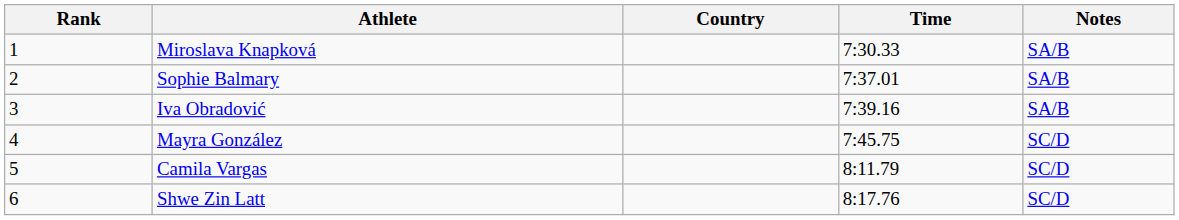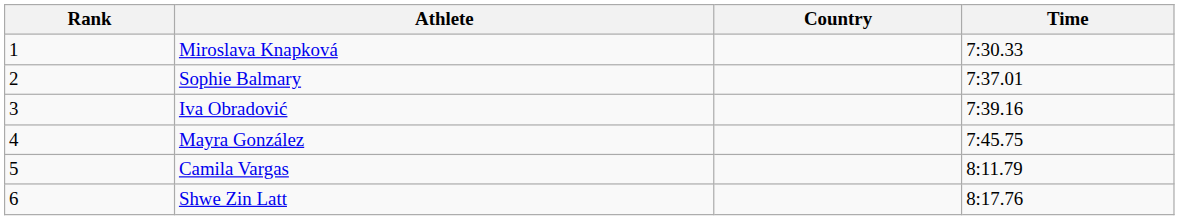 <table class="wikitable sortable" width=50%>
 <tr>
 <th>Rank</th>
 <th>Athlete</th>
 <th>Country</th>
 <th>Time</th>
-<th>Notes</th>
 </tr>
 <tr>
 <td>1</td>
 <td><a href='#'>Miroslava Knapková</a></td>
 <td></td>
 <td>7:30.33</td>
-<td><a href='#'>SA/B</a></td>
 </tr>
 <tr>
 <td>2</td>
 <td><a href='#'>Sophie Balmary</a></td>
 <td></td>
 <td>7:37.01</td>
-<td><a href='#'>SA/B</a></td>
 </tr>
 <tr>
 <td>3</td>
 <td><a href='#'>Iva Obradović</a></td>
 <td></td>
 <td>7:39.16</td>
-<td><a href='#'>SA/B</a></td>
 </tr>
 <tr>
 <td>4</td>
 <td><a href='#'>Mayra González</a></td>
 <td></td>
 <td>7:45.75</td>
-<td><a href='#'>SC/D</a></td>
 </tr>
 <tr>
 <td>5</td>
 <td><a href='#'>Camila Vargas</a></td>
 <td></td>
 <td>8:11.79</td>
-<td><a href='#'>SC/D</a></td>
 </tr>
 <tr>
 <td>6</td>
 <td><a href='#'>Shwe Zin Latt</a></td>
 <td></td>
 <td>8:17.76</td>
-<td><a href='#'>SC/D</a></td>
 </tr>
 </table>
